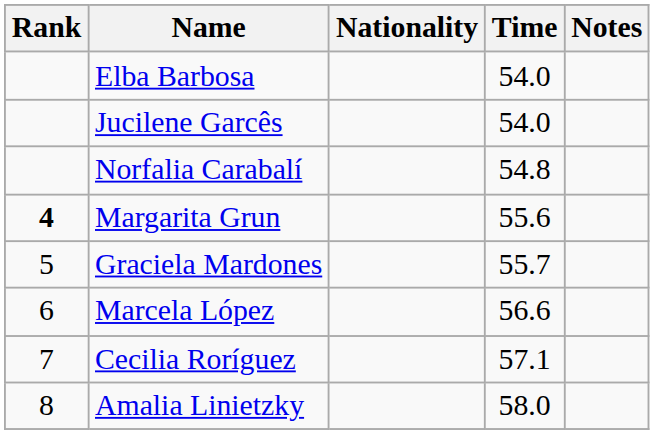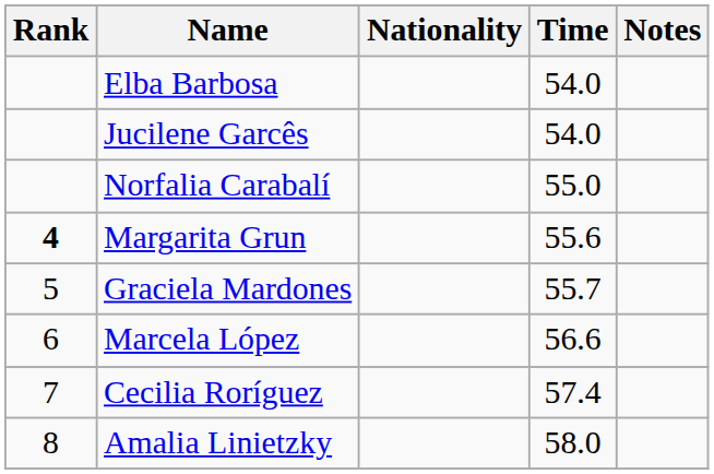 <table class="wikitable sortable" style="text-align:center">
 <tr>
 <th>Rank</th>
 <th>Name</th>
 <th>Nationality</th>
 <th>Time</th>
 <th>Notes</th>
 </tr>
 <tr>
 <td></td>
 <td align=left><a href='#'>Elba Barbosa</a></td>
 <td align=left></td>
 <td>54.0</td>
 <td></td>
 </tr>
 <tr>
 <td></td>
 <td align=left><a href='#'>Jucilene Garcês</a></td>
 <td align=left></td>
 <td>54.0</td>
 <td></td>
 </tr>
 <tr>
 <td></td>
 <td align=left><a href='#'>Norfalia Carabalí</a></td>
 <td align=left></td>
-<td>54.8</td>
+<td>55.0</td>
 <td></td>
 </tr>
 <tr>
 <td><strong>4</strong></td>
 <td align=left><a href='#'>Margarita Grun</a></td>
 <td align=left></td>
 <td>55.6</td>
 <td></td>
 </tr>
 <tr>
 <td>5</td>
 <td align=left><a href='#'>Graciela Mardones</a></td>
 <td align=left></td>
 <td>55.7</td>
 <td></td>
 </tr>
 <tr>
 <td>6</td>
 <td align=left><a href='#'>Marcela López</a></td>
 <td align=left></td>
 <td>56.6</td>
 <td></td>
 </tr>
 <tr>
 <td>7</td>
 <td align=left><a href='#'>Cecilia Roríguez</a></td>
 <td align=left></td>
-<td>57.1</td>
+<td>57.4</td>
 <td></td>
 </tr>
 <tr>
 <td>8</td>
 <td align=left><a href='#'>Amalia Linietzky</a></td>
 <td align=left></td>
 <td>58.0</td>
 <td></td>
 </tr>
 </table>
